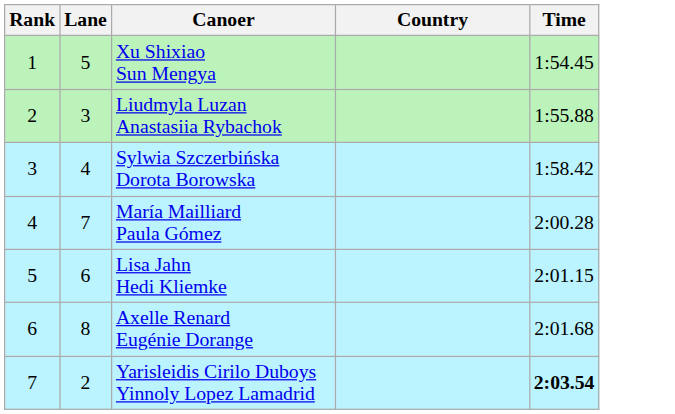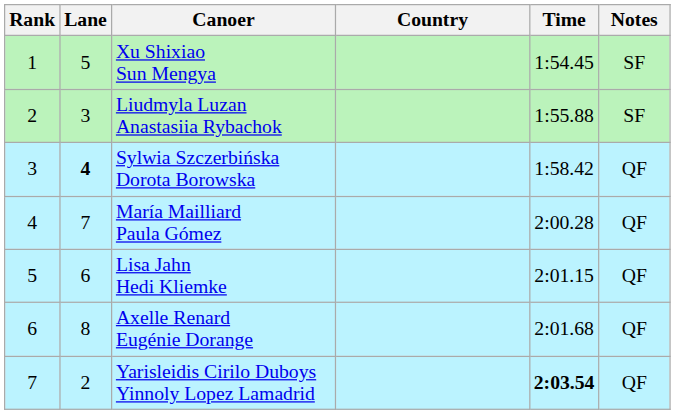 <table class="wikitable" style="text-align:center;">
 <tr>
 <th width=30>Rank</th>
 <th width=30>Lane</th>
 <th width=175>Canoer</th>
 <th width=150>Country</th>
 <th width=30>Time</th>
+<th width=50>Notes</th>
 </tr>
 <tr bgcolor=bbf3bb>
 <td>1</td>
 <td>5</td>
 <td align=left><a href='#'>Xu Shixiao</a><br><a href='#'>Sun Mengya</a></td>
 <td align=left></td>
 <td>1:54.45</td>
+<td>SF</td>
 </tr>
 <tr bgcolor=bbf3bb>
 <td>2</td>
 <td>3</td>
 <td align=left><a href='#'>Liudmyla Luzan</a><br><a href='#'>Anastasiia Rybachok</a></td>
 <td align=left></td>
 <td>1:55.88</td>
+<td>SF</td>
 </tr>
 <tr bgcolor=bbf3ff>
 <td>3</td>
-<td>4</td>
+<td><strong>4</strong></td>
 <td align=left><a href='#'>Sylwia Szczerbińska</a><br><a href='#'>Dorota Borowska</a></td>
 <td align=left></td>
 <td>1:58.42</td>
+<td>QF</td>
 </tr>
 <tr bgcolor=bbf3ff>
 <td>4</td>
 <td>7</td>
 <td align=left><a href='#'>María Mailliard</a><br><a href='#'>Paula Gómez</a></td>
 <td align=left></td>
 <td>2:00.28</td>
+<td>QF</td>
 </tr>
 <tr bgcolor=bbf3ff>
 <td>5</td>
 <td>6</td>
 <td align=left><a href='#'>Lisa Jahn</a><br><a href='#'>Hedi Kliemke</a></td>
 <td align=left></td>
 <td>2:01.15</td>
+<td>QF</td>
 </tr>
 <tr bgcolor=bbf3ff>
 <td>6</td>
 <td>8</td>
 <td align=left><a href='#'>Axelle Renard</a><br><a href='#'>Eugénie Dorange</a></td>
 <td align=left></td>
 <td>2:01.68</td>
+<td>QF</td>
 </tr>
 <tr bgcolor=bbf3ff>
 <td>7</td>
 <td>2</td>
 <td align=left><a href='#'>Yarisleidis Cirilo Duboys</a><br><a href='#'>Yinnoly Lopez Lamadrid</a></td>
 <td align=left></td>
 <td><strong>2:03.54</strong></td>
+<td>QF</td>
 </tr>
 </table>
